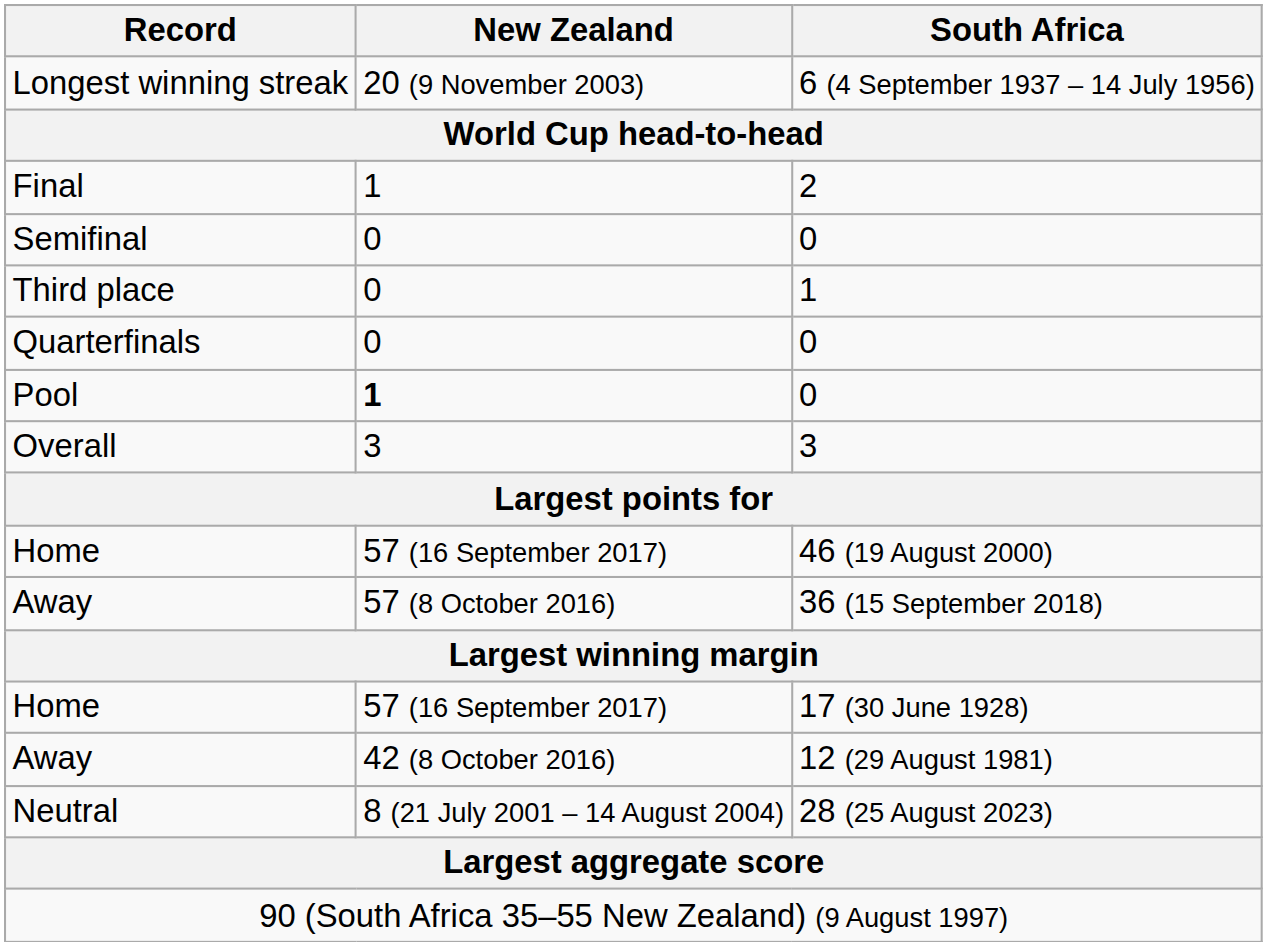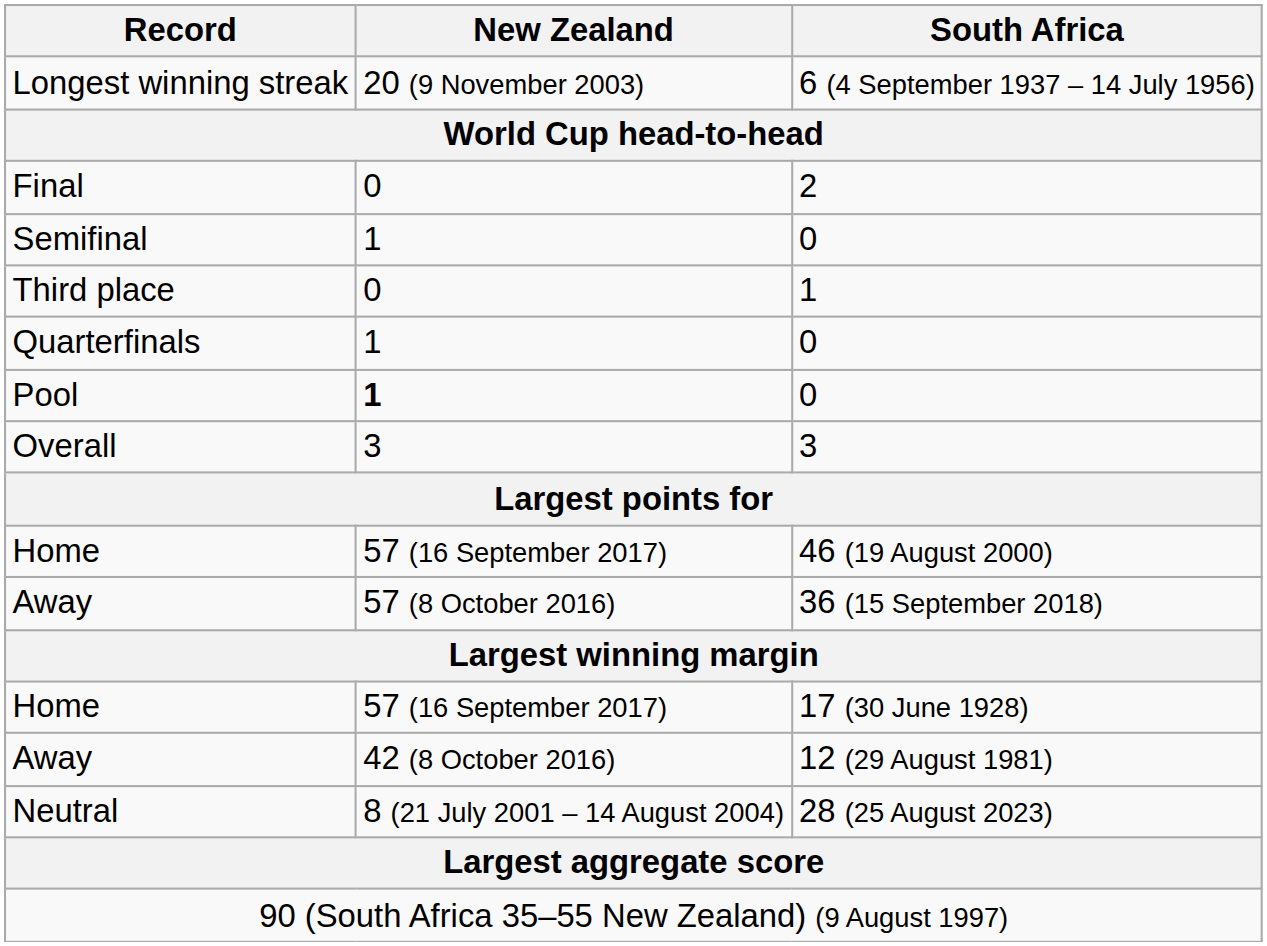 <table class="wikitable">
 <tr>
 <th>Record</th>
 <th>New Zealand</th>
 <th>South Africa</th>
 </tr>
 <tr>
 <td>Longest winning streak</td>
 <td>20 <small>(9 November 2003)</small></td>
 <td>6 <small>(4 September 1937 – 14 July 1956)</small></td>
 </tr>
 <tr>
 <th colspan=3 align=center>World Cup head-to-head</th>
 </tr>
 <tr>
 <td>Final</td>
-<td>1</td>
+<td>0</td>
 <td>2</td>
 </tr>
 <tr>
 <td>Semifinal</td>
-<td>0</td>
+<td>1</td>
 <td>0</td>
 </tr>
 <tr>
 <td>Third place</td>
 <td>0</td>
 <td>1</td>
 </tr>
 <tr>
 <td>Quarterfinals</td>
-<td>0</td>
+<td>1</td>
 <td>0</td>
 </tr>
 <tr>
 <td>Pool</td>
 <td><strong>1</strong></td>
 <td>0</td>
 </tr>
 <tr>
 <td>Overall</td>
 <td>3</td>
 <td>3</td>
 </tr>
 <tr>
 <th colspan=3 align=center>Largest points for</th>
 </tr>
 <tr>
 <td>Home</td>
 <td>57 <small>(16 September 2017)</small></td>
 <td>46 <small>(19 August 2000)</small></td>
 </tr>
 <tr>
 <td>Away</td>
 <td>57 <small>(8 October 2016)</small></td>
 <td>36 <small>(15 September 2018)</small></td>
 </tr>
 <tr>
 <th colspan=3 align=center>Largest winning margin</th>
 </tr>
 <tr>
 <td>Home</td>
 <td>57 <small>(16 September 2017)</small></td>
 <td>17 <small>(30 June 1928)</small></td>
 </tr>
 <tr>
 <td>Away</td>
 <td>42 <small>(8 October 2016)</small></td>
 <td>12 <small>(29 August 1981)</small></td>
 </tr>
 <tr>
 <td>Neutral</td>
 <td>8 <small>(21 July 2001 – 14 August 2004)</small></td>
 <td>28 <small>(25 August 2023)</small></td>
 </tr>
 <tr>
 <th colspan=3 align=center>Largest aggregate score</th>
 </tr>
 <tr>
 <td colspan=3 align=center>90 (South Africa 35–55 New Zealand) <small>(9 August 1997)</small></td>
 </tr>
 </table>
